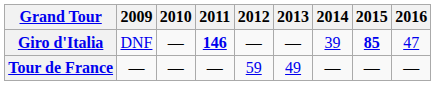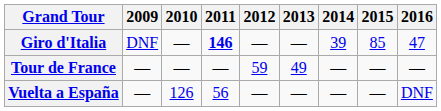 <table class="wikitable plainrowheaders">
 <tr>
 <th scope="col"><a href='#'>Grand Tour</a></th>
 <th scope="col">2009</th>
 <th scope="col">2010</th>
 <th scope="col">2011</th>
 <th scope="col">2012</th>
 <th scope="col">2013</th>
 <th scope="col">2014</th>
 <th scope="col">2015</th>
 <th scope="col">2016</th>
 </tr>
 <tr style="text-align:center;">
 <th scope="row"> <a href='#'>Giro d'Italia</a></th>
 <td><a href='#'>DNF</a></td>
 <td>—</td>
 <td><strong><a href='#'>146</a></strong></td>
 <td>—</td>
 <td>—</td>
 <td><a href='#'>39</a></td>
-<td><strong><a href='#'>85</a></strong></td>
+<td><a href='#'>85</a></td>
 <td><a href='#'>47</a></td>
 </tr>
 <tr style="text-align:center;">
 <th scope="row"> <a href='#'>Tour de France</a></th>
 <td>—</td>
 <td>—</td>
 <td>—</td>
 <td><a href='#'>59</a></td>
 <td><a href='#'>49</a></td>
 <td>—</td>
 <td>—</td>
 <td>—</td>
 </tr>
+<tr style="text-align:center;">
+<th scope="row"> <a href='#'>Vuelta a España</a></th>
+<td>—</td>
+<td><a href='#'>126</a></td>
+<td><a href='#'>56</a></td>
+<td>—</td>
+<td>—</td>
+<td>—</td>
+<td>—</td>
+<td><a href='#'>DNF</a></td>
+</tr>
 </table>
